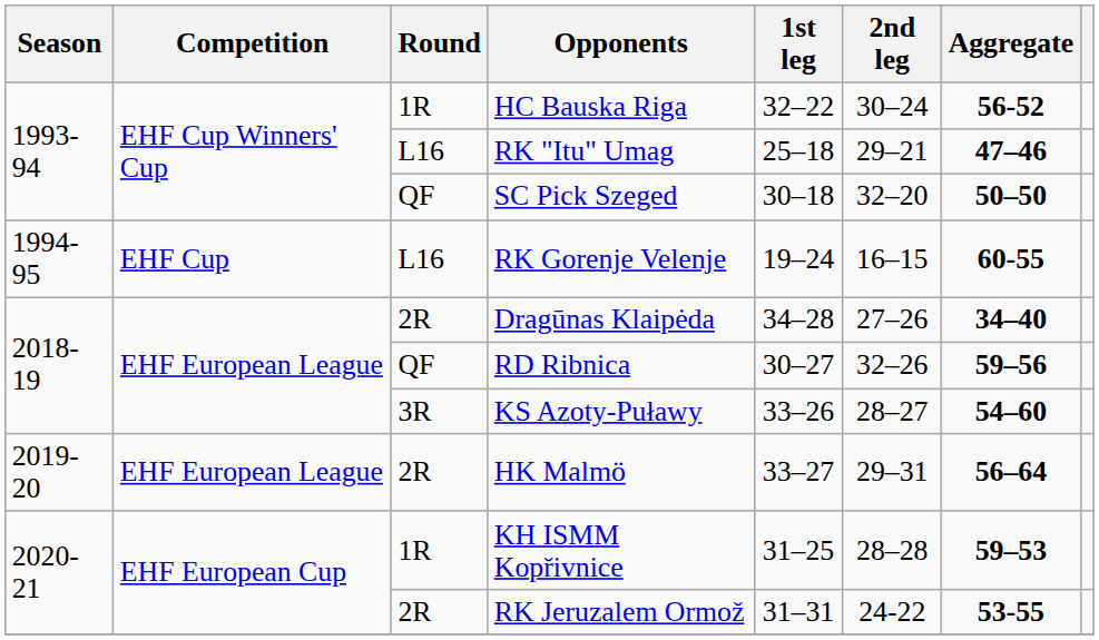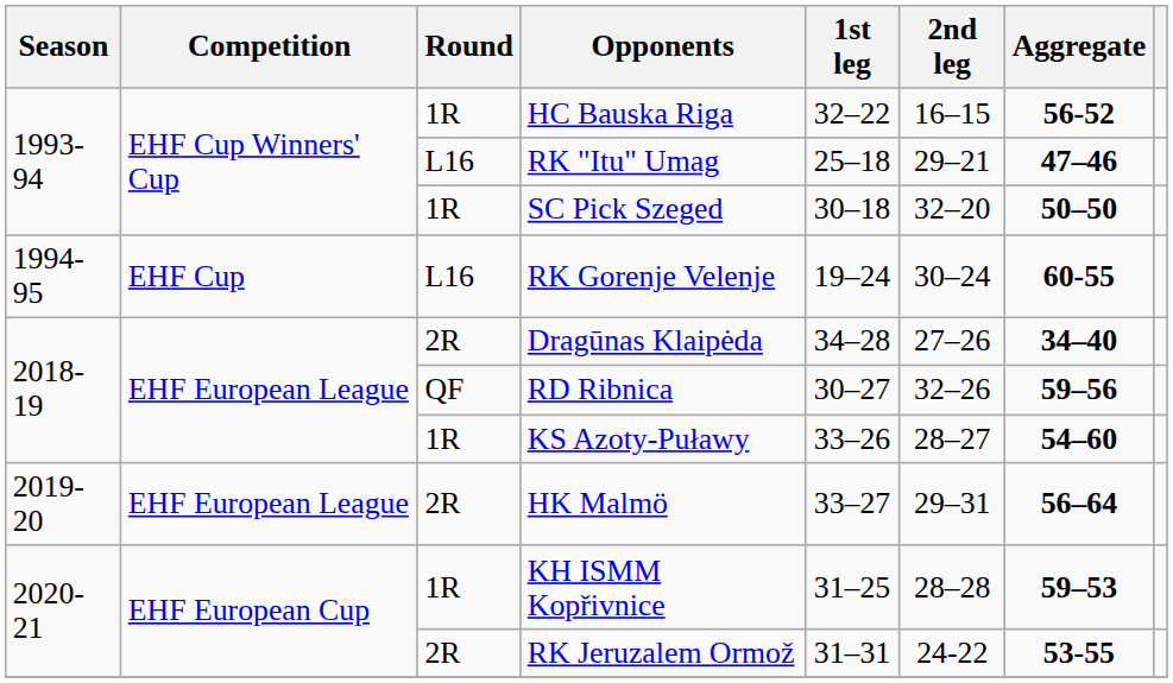 <table class="wikitable">
 <tr>
 <th>Season</th>
 <th>Competition</th>
 <th>Round</th>
 <th>Opponents</th>
 <th>1st leg</th>
 <th>2nd leg</th>
 <th>Aggregate</th>
 <th></th>
 </tr>
 <tr>
 <td rowspan="3">1993-94</td>
 <td rowspan="3"><a href='#'>EHF Cup Winners' Cup</a></td>
 <td>1R</td>
 <td> <a href='#'>HC Bauska Riga</a></td>
 <td style="text-align:center;">32–22</td>
-<td style="text-align:center;">30–24</td>
+<td style="text-align:center;">16–15</td>
 <td style="text-align:center;"><strong>56-52</strong></td>
 <td></td>
 </tr>
 <tr>
 <td>L16</td>
 <td> <a href='#'>RK "Itu" Umag</a></td>
 <td style="text-align:center;">25–18</td>
 <td style="text-align:center;">29–21</td>
 <td style="text-align:center;"><strong>47–46</strong></td>
 <td></td>
 </tr>
 <tr>
-<td>QF</td>
+<td>1R</td>
 <td> <a href='#'>SC Pick Szeged</a></td>
 <td style="text-align:center;">30–18</td>
 <td style="text-align:center;">32–20</td>
 <td style="text-align:center;"><strong>50–50</strong></td>
 <td></td>
 </tr>
 <tr>
 <td rowspan="1">1994-95</td>
 <td rowspan="1"><a href='#'>EHF Cup</a></td>
 <td>L16</td>
 <td> <a href='#'>RK Gorenje Velenje</a></td>
 <td style="text-align:center;">19–24</td>
-<td style="text-align:center;">16–15</td>
+<td style="text-align:center;">30–24</td>
 <td style="text-align:center;"><strong>60-55</strong></td>
 <td></td>
 </tr>
 <tr>
 <td rowspan="3">2018-19</td>
 <td rowspan="3"><a href='#'>EHF European League</a></td>
 <td>2R</td>
 <td> <a href='#'>Dragūnas Klaipėda</a></td>
 <td style="text-align:center;">34–28</td>
 <td style="text-align:center;">27–26</td>
 <td style="text-align:center;"><strong>34–40</strong></td>
 <td></td>
 </tr>
 <tr>
 <td>QF</td>
 <td> <a href='#'>RD Ribnica</a></td>
 <td style="text-align:center;">30–27</td>
 <td style="text-align:center;">32–26</td>
 <td style="text-align:center;"><strong>59–56</strong></td>
 <td></td>
 </tr>
 <tr>
-<td>3R</td>
+<td>1R</td>
 <td> <a href='#'>KS Azoty-Puławy</a></td>
 <td style="text-align:center;">33–26</td>
 <td style="text-align:center;">28–27</td>
 <td style="text-align:center;"><strong>54–60</strong></td>
 <td></td>
 </tr>
 <tr>
 <td rowspan="1">2019-20</td>
 <td rowspan="1"><a href='#'>EHF European League</a></td>
 <td>2R</td>
 <td> <a href='#'>HK Malmö</a></td>
 <td style="text-align:center;">33–27</td>
 <td style="text-align:center;">29–31</td>
 <td style="text-align:center;"><strong>56–64</strong></td>
 <td></td>
 </tr>
 <tr>
 <td rowspan="2">2020-21</td>
 <td rowspan="2"><a href='#'>EHF European Cup</a></td>
 <td>1R</td>
 <td> <a href='#'>KH ISMM Kopřivnice</a></td>
 <td style="text-align:center;">31–25</td>
 <td style="text-align:center;">28–28</td>
 <td style="text-align:center;"><strong>59–53</strong></td>
 <td></td>
 </tr>
 <tr>
 <td>2R</td>
 <td> <a href='#'>RK Jeruzalem Ormož</a></td>
 <td style="text-align:center;">31–31</td>
 <td style="text-align:center;">24-22</td>
 <td style="text-align:center;"><strong>53-55</strong></td>
 <td></td>
 </tr>
 <tr>
 </tr>
 </table>
